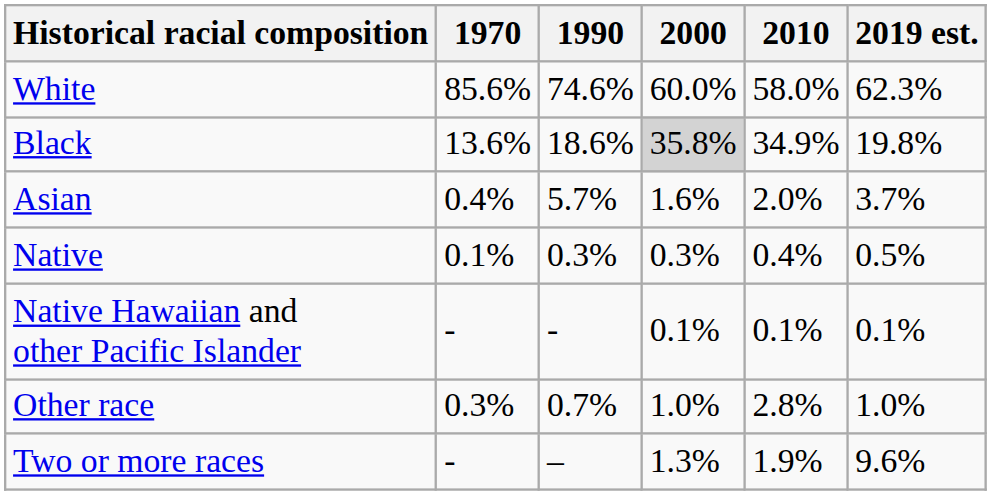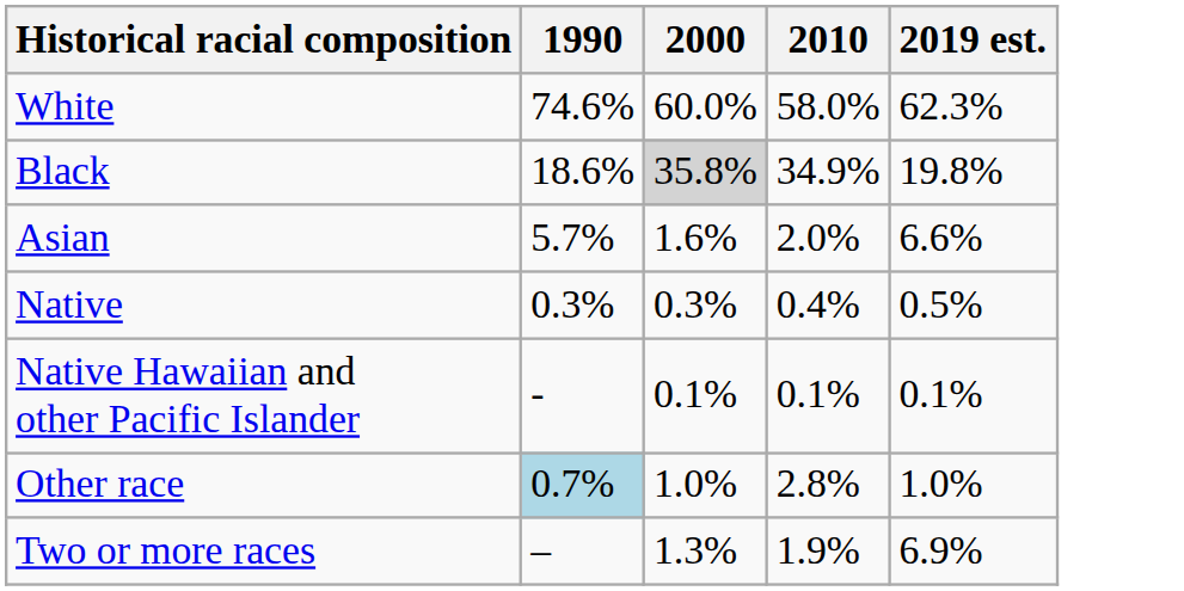 <table class="wikitable sortable mw-collapsed collapsible" style="font-size: 90%;">
 <tr>
 <th>Historical racial composition</th>
-<th>1970</th>
 <th>1990</th>
 <th>2000</th>
 <th>2010</th>
 <th>2019 est.</th>
 </tr>
 <tr>
 <td><a href='#'>White</a></td>
-<td>85.6%</td>
 <td>74.6%</td>
 <td>60.0%</td>
 <td>58.0%</td>
 <td>62.3%</td>
 </tr>
 <tr>
 <td><a href='#'>Black</a></td>
-<td>13.6%</td>
 <td>18.6%</td>
 <td style="background: lightgrey;">35.8%</td>
 <td>34.9%</td>
 <td>19.8%</td>
 </tr>
 <tr>
 <td><a href='#'>Asian</a></td>
-<td>0.4%</td>
 <td>5.7%</td>
 <td>1.6%</td>
 <td>2.0%</td>
-<td>3.7%</td>
+<td>6.6%</td>
 </tr>
 <tr>
 <td><a href='#'>Native</a></td>
-<td>0.1%</td>
 <td>0.3%</td>
 <td>0.3%</td>
 <td>0.4%</td>
 <td>0.5%</td>
 </tr>
 <tr>
 <td><a href='#'>Native Hawaiian</a> and<br><a href='#'>other Pacific Islander</a></td>
 <td>-</td>
-<td>-</td>
 <td>0.1%</td>
 <td>0.1%</td>
 <td>0.1%</td>
 </tr>
 <tr>
 <td><a href='#'>Other race</a></td>
-<td>0.3%</td>
-<td>0.7%</td>
+<td style="background: lightblue;">0.7%</td>
 <td>1.0%</td>
 <td>2.8%</td>
 <td>1.0%</td>
 </tr>
 <tr>
 <td><a href='#'>Two or more races</a></td>
-<td>-</td>
 <td>–</td>
 <td>1.3%</td>
 <td>1.9%</td>
-<td>9.6%</td>
+<td>6.9%</td>
 </tr>
 </table>
